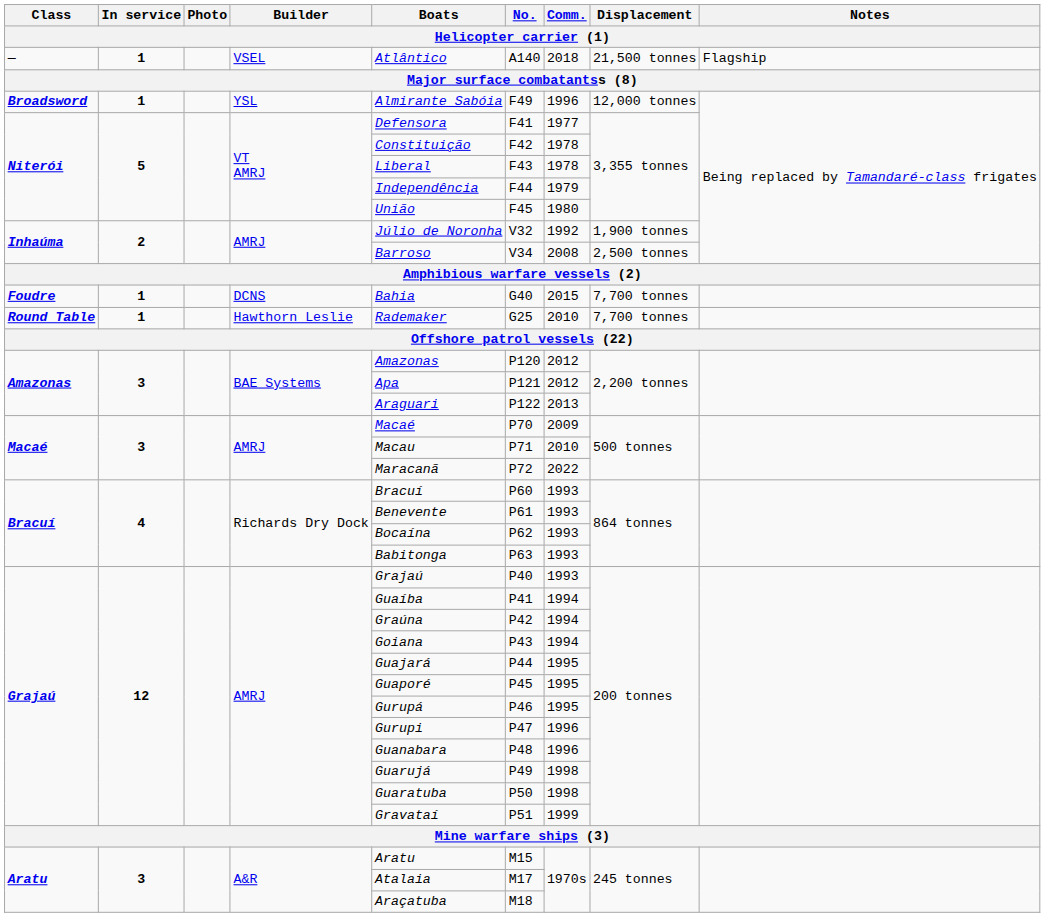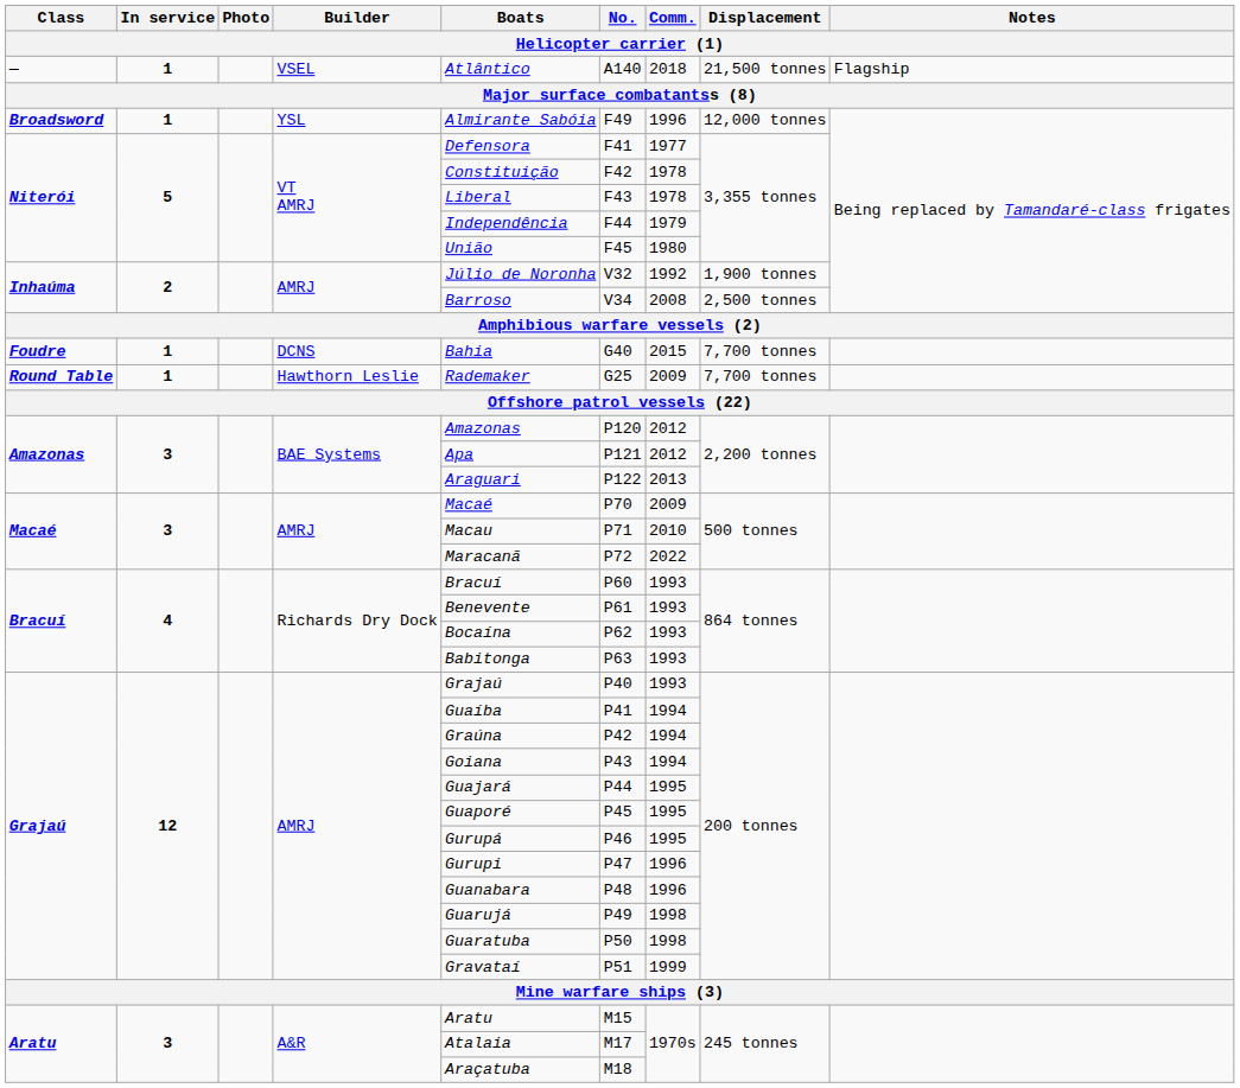 <table class="wikitable">
 <tr>
 <th>Class</th>
 <th>In service</th>
 <th>Photo</th>
 <th>Builder</th>
 <th>Boats</th>
 <th><a href='#'>No.</a></th>
 <th><a href='#'>Comm.</a></th>
 <th>Displacement</th>
 <th>Notes</th>
 </tr>
 <tr>
 <th colspan="11"><a href='#'>Helicopter carrier</a> (1)</th>
 </tr>
 <tr>
 <td>—</td>
 <td style="text-align: center"><strong>1</strong></td>
 <td></td>
 <td><a href='#'>VSEL</a></td>
 <td><a href='#'><em>Atlântico</em></a></td>
 <td>A140</td>
 <td>2018</td>
 <td>21,500 tonnes</td>
 <td>Flagship</td>
 </tr>
 <tr>
 <th colspan="11"><a href='#'>Major surface combatants</a>s (8)</th>
 </tr>
 <tr>
 <td style="text-align:left"><strong><a href='#'><em>Broadsword</em></a></strong></td>
 <td style="text-align: center"><strong>1</strong></td>
 <td></td>
 <td><a href='#'>YSL</a></td>
 <td><a href='#'><em>Almirante Sabóia</em></a></td>
 <td>F49</td>
 <td>1996</td>
 <td>12,000 tonnes</td>
 <td rowspan="8">Being replaced by <a href='#'><em>Tamandaré-class</em></a> frigates<br></td>
 </tr>
 <tr>
 <td rowspan="5" style="text-align:left"><strong><a href='#'><em>Niterói</em></a></strong></td>
 <td rowspan="5" style="text-align: center"><strong>5</strong></td>
 <td rowspan="5"></td>
 <td rowspan="5"><a href='#'>VT</a><br><a href='#'>AMRJ</a></td>
 <td><a href='#'><em>Defensora</em></a></td>
 <td>F41</td>
 <td>1977</td>
 <td rowspan="5">3,355 tonnes</td>
 </tr>
 <tr>
 <td><a href='#'><em>Constituição</em></a></td>
 <td>F42</td>
 <td>1978</td>
 </tr>
 <tr>
 <td><a href='#'><em>Liberal</em></a></td>
 <td>F43</td>
 <td>1978</td>
 </tr>
 <tr>
 <td><a href='#'><em>Independência</em></a></td>
 <td>F44</td>
 <td>1979</td>
 </tr>
 <tr>
 <td><a href='#'><em>União</em></a></td>
 <td>F45</td>
 <td>1980</td>
 </tr>
 <tr>
 <td rowspan="2" style="text-align:left"><strong><a href='#'><em>Inhaúma</em></a></strong></td>
 <td rowspan="2" style="text-align: center"><strong>2</strong></td>
 <td rowspan="2"></td>
 <td rowspan="2"><a href='#'>AMRJ</a></td>
 <td><a href='#'><em>Júlio de Noronha</em></a></td>
 <td>V32</td>
 <td>1992</td>
 <td>1,900 tonnes</td>
 </tr>
 <tr>
 <td><a href='#'><em>Barroso</em></a></td>
 <td>V34</td>
 <td>2008</td>
 <td>2,500 tonnes</td>
 </tr>
 <tr>
 <th colspan="11"><a href='#'>Amphibious warfare vessels</a> (2)</th>
 </tr>
 <tr>
 <td style="text-align:left"><strong><em><a href='#'>Foudre</a></em></strong></td>
 <td style="text-align: center"><strong>1</strong></td>
 <td></td>
 <td><a href='#'>DCNS</a></td>
 <td><a href='#'><em>Bahia</em></a></td>
 <td>G40</td>
 <td>2015</td>
 <td>7,700 tonnes</td>
 <td></td>
 </tr>
 <tr>
 <td style="text-align:left"><strong><em><a href='#'>Round Table</a></em></strong></td>
 <td style="text-align: center"><strong>1</strong></td>
 <td></td>
 <td><a href='#'>Hawthorn Leslie</a></td>
 <td><a href='#'><em>Rademaker</em></a></td>
 <td>G25</td>
-<td>2010</td>
+<td>2009</td>
 <td>7,700 tonnes</td>
 <td></td>
 </tr>
 <tr>
 <th colspan="11"><a href='#'>Offshore patrol vessels</a> (22)</th>
 </tr>
 <tr>
 <td rowspan="3" style="text-align:left"><strong><a href='#'><em>Amazonas</em></a></strong></td>
 <td rowspan="3" style="text-align: center"><strong>3</strong></td>
 <td rowspan="3"></td>
 <td rowspan="3"><a href='#'>BAE Systems</a></td>
 <td><a href='#'><em>Amazonas</em></a></td>
 <td>P120</td>
 <td>2012</td>
 <td rowspan="3">2,200 tonnes</td>
 <td rowspan="3"></td>
 </tr>
 <tr>
 <td><a href='#'><em>Apa</em></a></td>
 <td>P121</td>
 <td>2012</td>
 </tr>
 <tr>
 <td><a href='#'><em>Araguari</em></a></td>
 <td>P122</td>
 <td>2013</td>
 </tr>
 <tr>
 <td rowspan="3" style="text-align:left"><strong><a href='#'><em>Macaé</em></a></strong></td>
 <td rowspan="3" style="text-align: center"><strong>3</strong></td>
 <td rowspan="3"></td>
 <td rowspan="3"><a href='#'>AMRJ</a></td>
 <td><a href='#'><em>Macaé</em></a></td>
 <td>P70</td>
 <td>2009</td>
 <td rowspan="3">500 tonnes</td>
 <td rowspan="3"></td>
 </tr>
 <tr>
 <td><em>Macau</em></td>
 <td>P71</td>
 <td>2010</td>
 </tr>
 <tr>
 <td><em>Maracanã</em></td>
 <td>P72</td>
 <td>2022</td>
 </tr>
 <tr>
 <td rowspan="4" style="text-align:left"><strong><a href='#'><em>Bracuí</em></a></strong></td>
 <td rowspan="4" style="text-align: center"><strong>4</strong></td>
 <td rowspan="4"></td>
 <td rowspan="4">Richards Dry Dock</td>
 <td><em>Bracuí</em></td>
 <td>P60</td>
 <td>1993</td>
 <td rowspan="4">864 tonnes</td>
 <td rowspan="4"></td>
 </tr>
 <tr>
 <td><em>Benevente</em></td>
 <td>P61</td>
 <td>1993</td>
 </tr>
 <tr>
 <td><em>Bocaína</em></td>
 <td>P62</td>
 <td>1993</td>
 </tr>
 <tr>
 <td><em>Babitonga</em></td>
 <td>P63</td>
 <td>1993</td>
 </tr>
 <tr>
 <td rowspan="12" style="text-align:left"><strong><a href='#'><em>Grajaú</em></a></strong></td>
 <td rowspan="12" style="text-align: center"><strong>12</strong></td>
 <td rowspan="12"></td>
 <td rowspan="12"><a href='#'>AMRJ</a></td>
 <td><em>Grajaú</em></td>
 <td>P40</td>
 <td>1993</td>
 <td rowspan="12">200 tonnes</td>
 <td rowspan="12"></td>
 </tr>
 <tr>
 <td><em>Guaíba</em></td>
 <td>P41</td>
 <td>1994</td>
 </tr>
 <tr>
 <td><em>Graúna</em></td>
 <td>P42</td>
 <td>1994</td>
 </tr>
 <tr>
 <td><em>Goiana</em></td>
 <td>P43</td>
 <td>1994</td>
 </tr>
 <tr>
 <td><em>Guajará</em></td>
 <td>P44</td>
 <td>1995</td>
 </tr>
 <tr>
 <td><em>Guaporé</em></td>
 <td>P45</td>
 <td>1995</td>
 </tr>
 <tr>
 <td><em>Gurupá</em></td>
 <td>P46</td>
 <td>1995</td>
 </tr>
 <tr>
 <td><em>Gurupi</em></td>
 <td>P47</td>
 <td>1996</td>
 </tr>
 <tr>
 <td><em>Guanabara</em></td>
 <td>P48</td>
 <td>1996</td>
 </tr>
 <tr>
 <td><em>Guarujá</em></td>
 <td>P49</td>
 <td>1998</td>
 </tr>
 <tr>
 <td><em>Guaratuba</em></td>
 <td>P50</td>
 <td>1998</td>
 </tr>
 <tr>
 <td><em>Gravataí</em></td>
 <td>P51</td>
 <td>1999</td>
 </tr>
 <tr>
 <th colspan="11"><a href='#'>Mine warfare ships</a> (3)</th>
 </tr>
 <tr>
 <td rowspan="3" style="text-align:left"><strong><a href='#'><em>Aratu</em></a></strong></td>
 <td rowspan="3" style="text-align: center"><strong>3</strong></td>
 <td rowspan="3"></td>
 <td rowspan="3"><a href='#'>A&R</a></td>
 <td><em>Aratu</em></td>
 <td>M15</td>
 <td rowspan="3">1970s</td>
 <td rowspan="3">245 tonnes</td>
 <td rowspan="3"></td>
 </tr>
 <tr>
 <td><em>Atalaia</em></td>
 <td>M17</td>
 </tr>
 <tr>
 <td><em>Araçatuba</em></td>
 <td>M18</td>
 </tr>
 </table>
